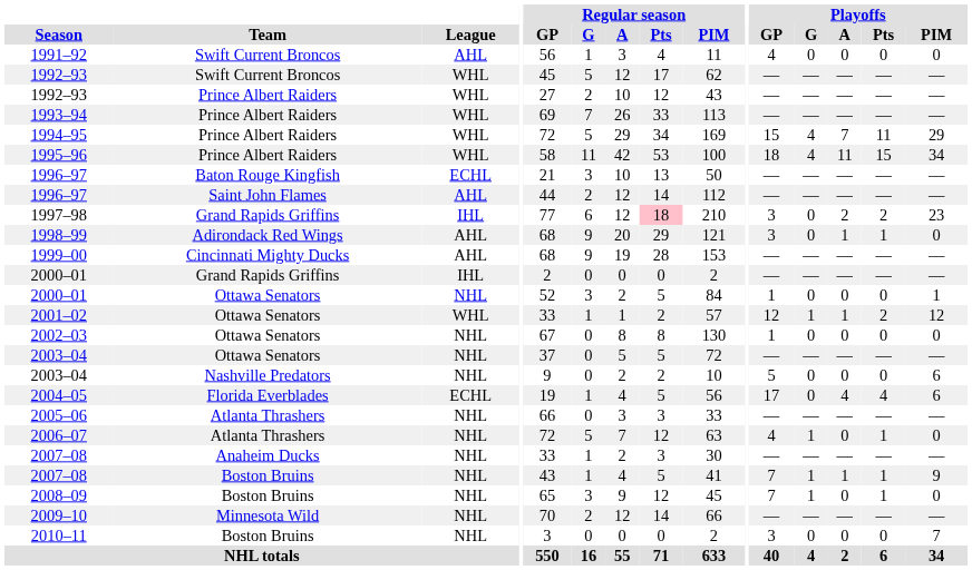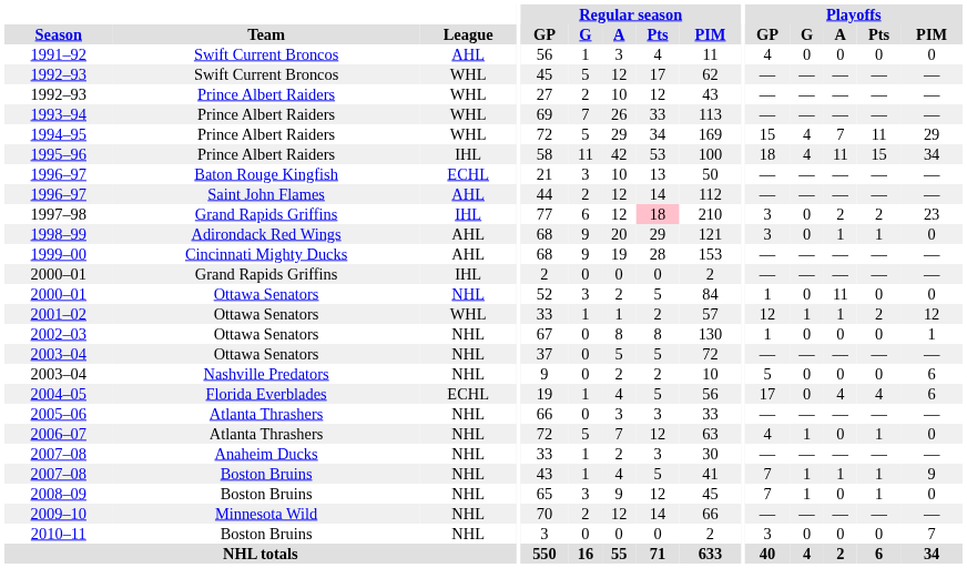 <table border="0" cellpadding="1" cellspacing="0" style="text-align:center; width:60em">
 <tr bgcolor="#e0e0e0">
 <th colspan="3" bgcolor="#ffffff"></th>
 <th rowspan="99" bgcolor="#ffffff"></th>
 <th colspan="5"><a href='#'>Regular season</a></th>
 <th rowspan="99" bgcolor="#ffffff"></th>
 <th colspan="5"><a href='#'>Playoffs</a></th>
 </tr>
 <tr bgcolor="#e0e0e0">
 <th><a href='#'>Season</a></th>
 <th>Team</th>
 <th>League</th>
 <th>GP</th>
 <th><a href='#'>G</a></th>
 <th><a href='#'>A</a></th>
 <th><a href='#'>Pts</a></th>
 <th><a href='#'>PIM</a></th>
 <th>GP</th>
 <th>G</th>
 <th>A</th>
 <th>Pts</th>
 <th>PIM</th>
 </tr>
 <tr ALIGN="center">
 <td><a href='#'>1991–92</a></td>
 <td><a href='#'>Swift Current Broncos</a></td>
 <td><a href='#'>AHL</a></td>
 <td>56</td>
 <td>1</td>
 <td>3</td>
 <td>4</td>
 <td>11</td>
 <td>4</td>
 <td>0</td>
 <td>0</td>
 <td>0</td>
 <td>0</td>
 </tr>
 <tr bgcolor="#f0f0f0">
 <td><a href='#'>1992–93</a></td>
 <td>Swift Current Broncos</td>
 <td>WHL</td>
 <td>45</td>
 <td>5</td>
 <td>12</td>
 <td>17</td>
 <td>62</td>
 <td>—</td>
 <td>—</td>
 <td>—</td>
 <td>—</td>
 <td>—</td>
 </tr>
 <tr>
 <td>1992–93</td>
 <td><a href='#'>Prince Albert Raiders</a></td>
 <td>WHL</td>
 <td>27</td>
 <td>2</td>
 <td>10</td>
 <td>12</td>
 <td>43</td>
 <td>—</td>
 <td>—</td>
 <td>—</td>
 <td>—</td>
 <td>—</td>
 </tr>
 <tr bgcolor="#f0f0f0">
 <td><a href='#'>1993–94</a></td>
 <td>Prince Albert Raiders</td>
 <td>WHL</td>
 <td>69</td>
 <td>7</td>
 <td>26</td>
 <td>33</td>
 <td>113</td>
 <td>—</td>
 <td>—</td>
 <td>—</td>
 <td>—</td>
 <td>—</td>
 </tr>
 <tr>
 <td><a href='#'>1994–95</a></td>
 <td>Prince Albert Raiders</td>
 <td>WHL</td>
 <td>72</td>
 <td>5</td>
 <td>29</td>
 <td>34</td>
 <td>169</td>
 <td>15</td>
 <td>4</td>
 <td>7</td>
 <td>11</td>
 <td>29</td>
 </tr>
 <tr bgcolor="#f0f0f0">
 <td><a href='#'>1995–96</a></td>
 <td>Prince Albert Raiders</td>
-<td>WHL</td>
+<td>IHL</td>
 <td>58</td>
 <td>11</td>
 <td>42</td>
 <td>53</td>
 <td>100</td>
 <td>18</td>
 <td>4</td>
 <td>11</td>
 <td>15</td>
 <td>34</td>
 </tr>
 <tr>
 <td><a href='#'>1996–97</a></td>
 <td><a href='#'>Baton Rouge Kingfish</a></td>
 <td><a href='#'>ECHL</a></td>
 <td>21</td>
 <td>3</td>
 <td>10</td>
 <td>13</td>
 <td>50</td>
 <td>—</td>
 <td>—</td>
 <td>—</td>
 <td>—</td>
 <td>—</td>
 </tr>
 <tr bgcolor="#f0f0f0">
 <td><a href='#'>1996–97</a></td>
 <td><a href='#'>Saint John Flames</a></td>
 <td><a href='#'>AHL</a></td>
 <td>44</td>
 <td>2</td>
 <td>12</td>
 <td>14</td>
 <td>112</td>
 <td>—</td>
 <td>—</td>
 <td>—</td>
 <td>—</td>
 <td>—</td>
 </tr>
 <tr>
 <td>1997–98</td>
 <td><a href='#'>Grand Rapids Griffins</a></td>
 <td><a href='#'>IHL</a></td>
 <td>77</td>
 <td>6</td>
 <td>12</td>
 <td style="background: pink;">18</td>
 <td>210</td>
 <td>3</td>
 <td>0</td>
 <td>2</td>
 <td>2</td>
 <td>23</td>
 </tr>
 <tr bgcolor="#f0f0f0">
 <td><a href='#'>1998–99</a></td>
 <td><a href='#'>Adirondack Red Wings</a></td>
 <td>AHL</td>
 <td>68</td>
 <td>9</td>
 <td>20</td>
 <td>29</td>
 <td>121</td>
 <td>3</td>
 <td>0</td>
 <td>1</td>
 <td>1</td>
 <td>0</td>
 </tr>
 <tr>
 <td><a href='#'>1999–00</a></td>
 <td><a href='#'>Cincinnati Mighty Ducks</a></td>
 <td>AHL</td>
 <td>68</td>
 <td>9</td>
 <td>19</td>
 <td>28</td>
 <td>153</td>
 <td>—</td>
 <td>—</td>
 <td>—</td>
 <td>—</td>
 <td>—</td>
 </tr>
 <tr bgcolor="#f0f0f0">
 <td>2000–01</td>
 <td>Grand Rapids Griffins</td>
 <td>IHL</td>
 <td>2</td>
 <td>0</td>
 <td>0</td>
 <td>0</td>
 <td>2</td>
 <td>—</td>
 <td>—</td>
 <td>—</td>
 <td>—</td>
 <td>—</td>
 </tr>
 <tr ALIGN="center">
 <td><a href='#'>2000–01</a></td>
 <td><a href='#'>Ottawa Senators</a></td>
 <td><a href='#'>NHL</a></td>
 <td>52</td>
 <td>3</td>
 <td>2</td>
 <td>5</td>
 <td>84</td>
 <td>1</td>
 <td>0</td>
+<td>11</td>
 <td>0</td>
 <td>0</td>
-<td>1</td>
 </tr>
 <tr ALIGN="center" bgcolor="#f0f0f0">
 <td><a href='#'>2001–02</a></td>
 <td>Ottawa Senators</td>
 <td>WHL</td>
 <td>33</td>
 <td>1</td>
 <td>1</td>
 <td>2</td>
 <td>57</td>
 <td>12</td>
 <td>1</td>
 <td>1</td>
 <td>2</td>
 <td>12</td>
 </tr>
 <tr ALIGN="center">
 <td><a href='#'>2002–03</a></td>
 <td>Ottawa Senators</td>
 <td>NHL</td>
 <td>67</td>
 <td>0</td>
 <td>8</td>
 <td>8</td>
 <td>130</td>
 <td>1</td>
 <td>0</td>
 <td>0</td>
 <td>0</td>
-<td>0</td>
+<td>1</td>
 </tr>
 <tr ALIGN="center" bgcolor="#f0f0f0">
 <td><a href='#'>2003–04</a></td>
 <td>Ottawa Senators</td>
 <td>NHL</td>
 <td>37</td>
 <td>0</td>
 <td>5</td>
 <td>5</td>
 <td>72</td>
 <td>—</td>
 <td>—</td>
 <td>—</td>
 <td>—</td>
 <td>—</td>
 </tr>
 <tr ALIGN="center">
 <td>2003–04</td>
 <td><a href='#'>Nashville Predators</a></td>
 <td>NHL</td>
 <td>9</td>
 <td>0</td>
 <td>2</td>
 <td>2</td>
 <td>10</td>
 <td>5</td>
 <td>0</td>
 <td>0</td>
 <td>0</td>
 <td>6</td>
 </tr>
 <tr ALIGN="center" bgcolor="#f0f0f0">
 <td><a href='#'>2004–05</a></td>
 <td><a href='#'>Florida Everblades</a></td>
 <td>ECHL</td>
 <td>19</td>
 <td>1</td>
 <td>4</td>
 <td>5</td>
 <td>56</td>
 <td>17</td>
 <td>0</td>
 <td>4</td>
 <td>4</td>
 <td>6</td>
 </tr>
 <tr ALIGN="center">
 <td><a href='#'>2005–06</a></td>
 <td><a href='#'>Atlanta Thrashers</a></td>
 <td>NHL</td>
 <td>66</td>
 <td>0</td>
 <td>3</td>
 <td>3</td>
 <td>33</td>
 <td>—</td>
 <td>—</td>
 <td>—</td>
 <td>—</td>
 <td>—</td>
 </tr>
 <tr ALIGN="center" bgcolor="#f0f0f0">
 <td><a href='#'>2006–07</a></td>
 <td>Atlanta Thrashers</td>
 <td>NHL</td>
 <td>72</td>
 <td>5</td>
 <td>7</td>
 <td>12</td>
 <td>63</td>
 <td>4</td>
 <td>1</td>
 <td>0</td>
 <td>1</td>
 <td>0</td>
 </tr>
 <tr ALIGN="center">
 <td><a href='#'>2007–08</a></td>
 <td><a href='#'>Anaheim Ducks</a></td>
 <td>NHL</td>
 <td>33</td>
 <td>1</td>
 <td>2</td>
 <td>3</td>
 <td>30</td>
 <td>—</td>
 <td>—</td>
 <td>—</td>
 <td>—</td>
 <td>—</td>
 </tr>
 <tr ALIGN="center" bgcolor="#f0f0f0">
 <td><a href='#'>2007–08</a></td>
 <td><a href='#'>Boston Bruins</a></td>
 <td>NHL</td>
 <td>43</td>
 <td>1</td>
 <td>4</td>
 <td>5</td>
 <td>41</td>
 <td>7</td>
 <td>1</td>
 <td>1</td>
 <td>1</td>
 <td>9</td>
 </tr>
 <tr ALIGN="center">
 <td><a href='#'>2008–09</a></td>
 <td>Boston Bruins</td>
 <td>NHL</td>
 <td>65</td>
 <td>3</td>
 <td>9</td>
 <td>12</td>
 <td>45</td>
 <td>7</td>
 <td>1</td>
 <td>0</td>
 <td>1</td>
 <td>0</td>
 </tr>
 <tr ALIGN="center"  bgcolor="#f0f0f0">
 <td><a href='#'>2009–10</a></td>
 <td><a href='#'>Minnesota Wild</a></td>
 <td>NHL</td>
 <td>70</td>
 <td>2</td>
 <td>12</td>
 <td>14</td>
 <td>66</td>
 <td>—</td>
 <td>—</td>
 <td>—</td>
 <td>—</td>
 <td>—</td>
 </tr>
 <tr ALIGN="center">
 <td><a href='#'>2010–11</a></td>
 <td>Boston Bruins</td>
 <td>NHL</td>
 <td>3</td>
 <td>0</td>
 <td>0</td>
 <td>0</td>
 <td>2</td>
 <td>3</td>
 <td>0</td>
 <td>0</td>
 <td>0</td>
 <td>7</td>
 </tr>
 <tr ALIGN="center" bgcolor="#e0e0e0">
 <th colspan="3">NHL totals</th>
 <th>550</th>
 <th>16</th>
 <th>55</th>
 <th>71</th>
 <th>633</th>
 <th>40</th>
 <th>4</th>
 <th>2</th>
 <th>6</th>
 <th>34</th>
 </tr>
 </table>
